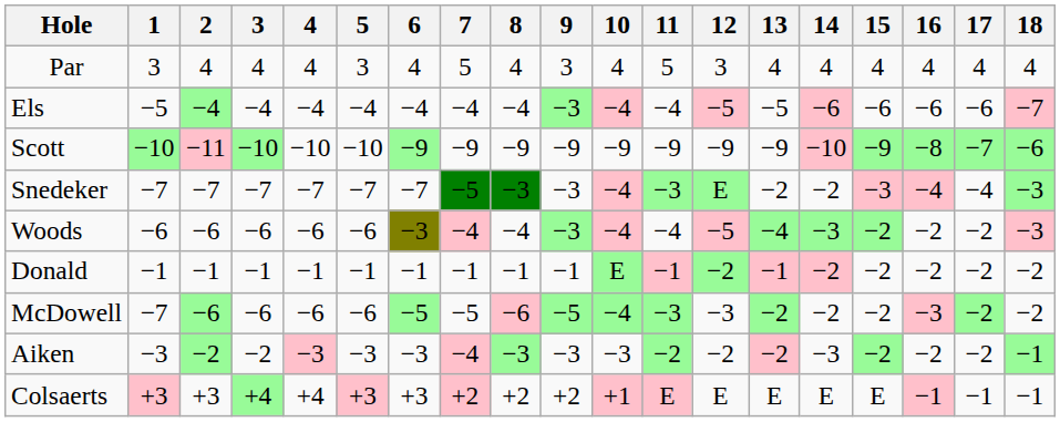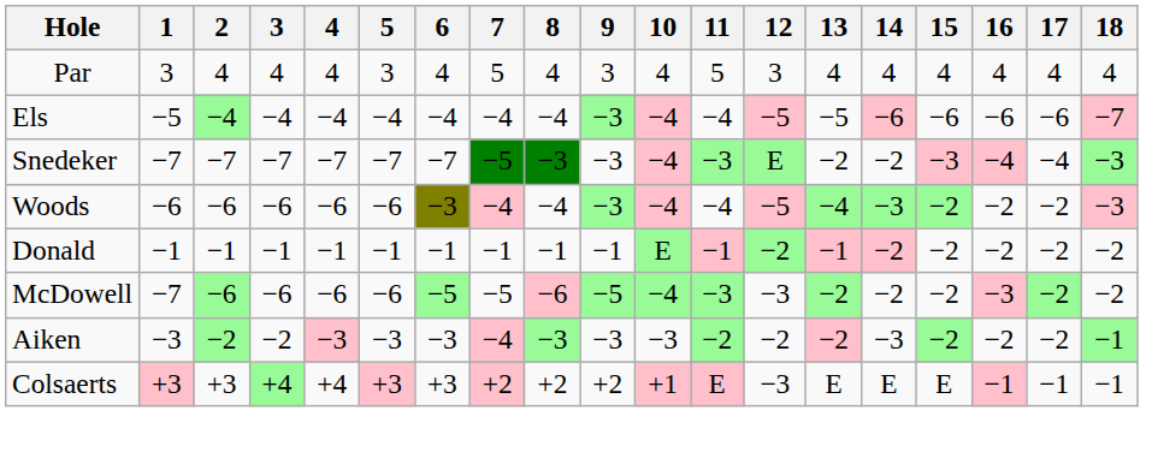 <table class="wikitable" style="text-align:center">
 <tr>
 <th>Hole</th>
 <th>  1  </th>
 <th>  2  </th>
 <th>  3  </th>
 <th>  4  </th>
 <th>  5  </th>
 <th>  6  </th>
 <th>  7  </th>
 <th>  8  </th>
 <th>  9  </th>
 <th> 10 </th>
 <th> 11 </th>
 <th>  12 </th>
 <th> 13 </th>
 <th> 14 </th>
 <th> 15 </th>
 <th> 16 </th>
 <th> 17 </th>
 <th> 18 </th>
 </tr>
 <tr>
 <td>Par</td>
 <td>3</td>
 <td>4</td>
 <td>4</td>
 <td>4</td>
 <td>3</td>
 <td>4</td>
 <td>5</td>
 <td>4</td>
 <td>3</td>
 <td>4</td>
 <td>5</td>
 <td>3</td>
 <td>4</td>
 <td>4</td>
 <td>4</td>
 <td>4</td>
 <td>4</td>
 <td>4</td>
 </tr>
 <tr>
 <td align=left> Els</td>
 <td>−5</td>
 <td style="background: PaleGreen;">−4</td>
 <td>−4</td>
 <td>−4</td>
 <td>−4</td>
 <td>−4</td>
 <td>−4</td>
 <td>−4</td>
 <td style="background: PaleGreen;">−3</td>
 <td style="background: Pink;">−4</td>
 <td>−4</td>
 <td style="background: Pink;">−5</td>
 <td>−5</td>
 <td style="background: Pink;">−6</td>
 <td>−6</td>
 <td>−6</td>
 <td>−6</td>
 <td style="background: Pink;">−7</td>
-</tr>
-<tr>
-<td align=left> Scott</td>
-<td style="background: PaleGreen;">−10</td>
-<td style="background: Pink;">−11</td>
-<td style="background: PaleGreen;">−10</td>
-<td>−10</td>
-<td>−10</td>
-<td style="background: PaleGreen;">−9</td>
-<td>−9</td>
-<td>−9</td>
-<td>−9</td>
-<td>−9</td>
-<td>−9</td>
-<td>−9</td>
-<td>−9</td>
-<td style="background: Pink;">−10</td>
-<td style="background: PaleGreen;">−9</td>
-<td style="background: PaleGreen;">−8</td>
-<td style="background: PaleGreen;">−7</td>
-<td style="background: PaleGreen;">−6</td>
 </tr>
 <tr>
 <td align=left> Snedeker</td>
 <td>−7</td>
 <td>−7</td>
 <td>−7</td>
 <td>−7</td>
 <td>−7</td>
 <td>−7</td>
 <td style="background: Green;">−5</td>
 <td style="background: Green;">−3</td>
 <td>−3</td>
 <td style="background: Pink;">−4</td>
 <td style="background: PaleGreen;">−3</td>
 <td style="background: PaleGreen;">E</td>
 <td>−2</td>
 <td>−2</td>
 <td style="background: Pink;">−3</td>
 <td style="background: Pink;">−4</td>
 <td>−4</td>
 <td style="background: PaleGreen;">−3</td>
 </tr>
 <tr>
 <td align=left> Woods</td>
 <td>−6</td>
 <td>−6</td>
 <td>−6</td>
 <td>−6</td>
 <td>−6</td>
 <td style="background: Olive;">−3</td>
 <td style="background: Pink;">−4</td>
 <td>−4</td>
 <td style="background: PaleGreen;">−3</td>
 <td style="background: Pink;">−4</td>
 <td>−4</td>
 <td style="background: Pink;">−5</td>
 <td style="background: PaleGreen;">−4</td>
 <td style="background: PaleGreen;">−3</td>
 <td style="background: PaleGreen;">−2</td>
 <td>−2</td>
 <td>−2</td>
 <td style="background: Pink;">−3</td>
 </tr>
 <tr>
 <td align=left> Donald</td>
 <td>−1</td>
 <td>−1</td>
 <td>−1</td>
 <td>−1</td>
 <td>−1</td>
 <td>−1</td>
 <td>−1</td>
 <td>−1</td>
 <td>−1</td>
 <td style="background: PaleGreen;">E</td>
 <td style="background: Pink;">−1</td>
 <td style="background: PaleGreen;">−2</td>
 <td style="background: Pink;">−1</td>
 <td style="background: Pink;">−2</td>
 <td>−2</td>
 <td>−2</td>
 <td>−2</td>
 <td>−2</td>
 </tr>
 <tr>
 <td align=left> McDowell</td>
 <td>−7</td>
 <td style="background: PaleGreen;">−6</td>
 <td>−6</td>
 <td>−6</td>
 <td>−6</td>
 <td style="background: PaleGreen;">−5</td>
 <td>−5</td>
 <td style="background: Pink;">−6</td>
 <td style="background: PaleGreen;">−5</td>
 <td style="background: PaleGreen;">−4</td>
 <td style="background: PaleGreen;">−3</td>
 <td>−3</td>
 <td style="background: PaleGreen;">−2</td>
 <td>−2</td>
 <td>−2</td>
 <td style="background: Pink;">−3</td>
 <td style="background: PaleGreen;">−2</td>
 <td>−2</td>
 </tr>
 <tr>
 <td align=left> Aiken</td>
 <td>−3</td>
 <td style="background: PaleGreen;">−2</td>
 <td>−2</td>
 <td style="background: Pink;">−3</td>
 <td>−3</td>
 <td>−3</td>
 <td style="background: Pink;">−4</td>
 <td style="background: PaleGreen;">−3</td>
 <td>−3</td>
 <td>−3</td>
 <td style="background: PaleGreen;">−2</td>
 <td>−2</td>
 <td style="background: Pink;">−2</td>
 <td>−3</td>
 <td style="background: PaleGreen;">−2</td>
 <td>−2</td>
 <td>−2</td>
 <td style="background: PaleGreen;">−1</td>
 </tr>
 <tr>
 <td align=left> Colsaerts</td>
 <td style="background: Pink;">+3</td>
 <td>+3</td>
 <td style="background: PaleGreen;">+4</td>
 <td>+4</td>
 <td style="background: Pink;">+3</td>
 <td>+3</td>
 <td style="background: Pink;">+2</td>
 <td>+2</td>
 <td>+2</td>
 <td style="background: Pink;">+1</td>
 <td style="background: Pink;">E</td>
-<td>E</td>
+<td>−3</td>
 <td>E</td>
 <td>E</td>
 <td>E</td>
 <td style="background: Pink;">−1</td>
 <td>−1</td>
 <td>−1</td>
 </tr>
 </table>
